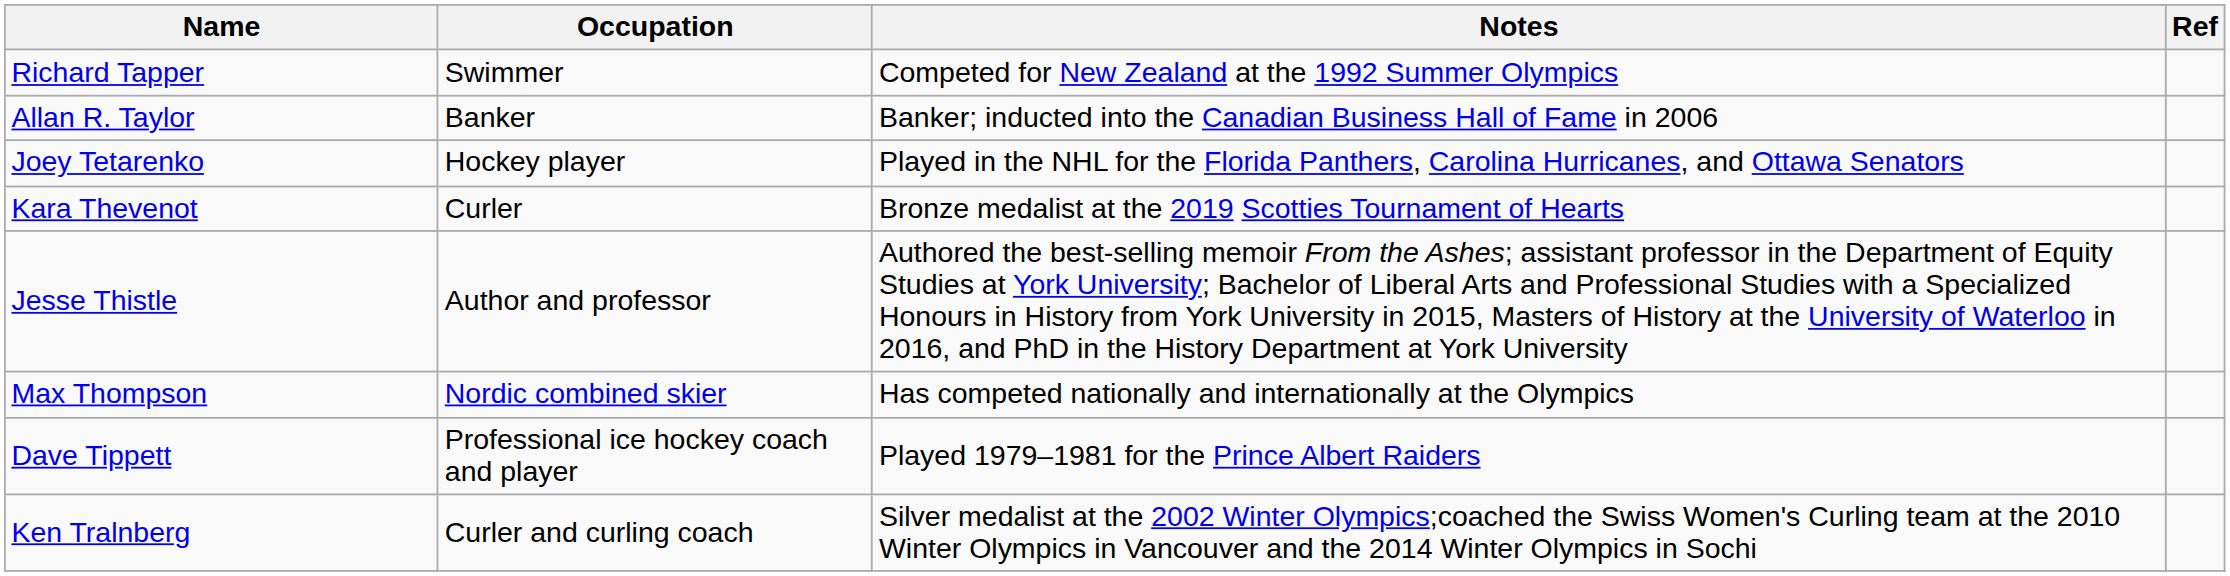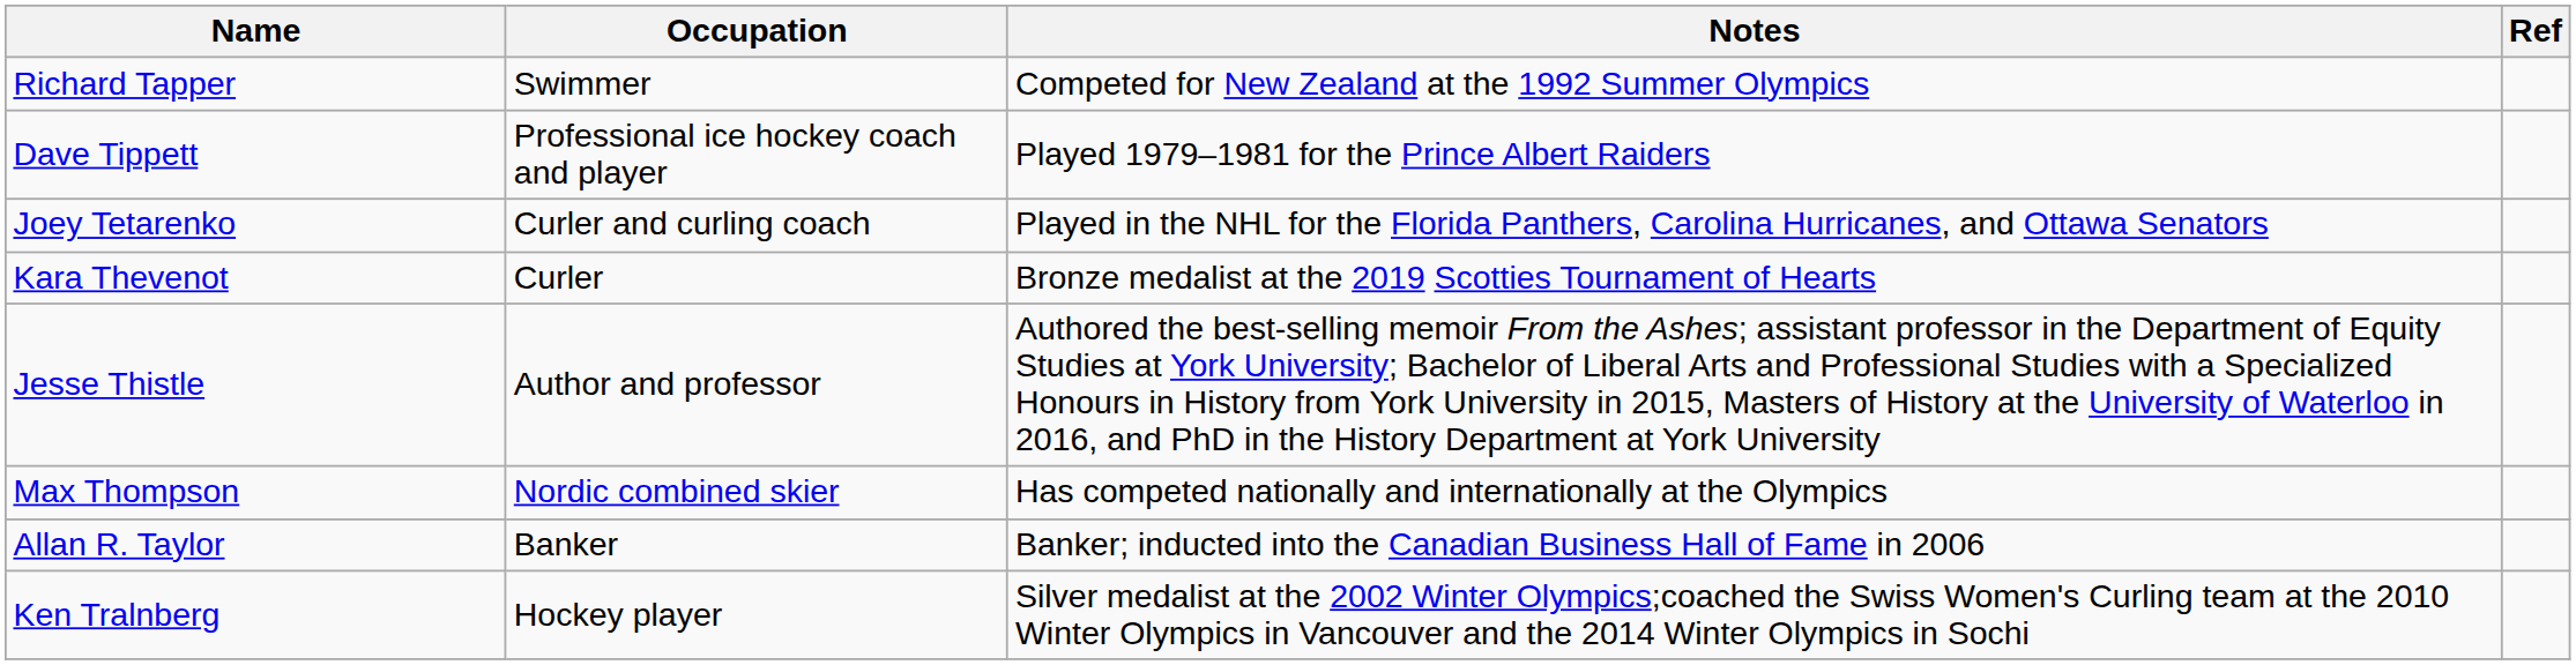 <table class="wikitable sortable">
 <tr align=left>
 <th style="width:20%;">Name</th>
 <th style="width:20%;">Occupation</th>
 <th style="width:60%;">Notes</th>
 <th style="width:20%;">Ref</th>
 </tr>
 <tr>
 <td><a href='#'>Richard Tapper</a></td>
 <td>Swimmer</td>
 <td>Competed for <a href='#'>New Zealand</a> at the <a href='#'>1992 Summer Olympics</a></td>
 <td></td>
 </tr>
 <tr>
-<td><a href='#'>Allan R. Taylor</a> </td>
-<td>Banker</td>
-<td>Banker; inducted into the <a href='#'>Canadian Business Hall of Fame</a> in 2006</td>
+<td><a href='#'>Dave Tippett</a></td>
+<td>Professional ice hockey coach and player</td>
+<td>Played 1979–1981 for the <a href='#'>Prince Albert Raiders</a></td>
 <td></td>
 </tr>
 <tr>
 <td><a href='#'>Joey Tetarenko</a></td>
-<td>Hockey player</td>
+<td>Curler and curling coach</td>
 <td>Played in the NHL for the <a href='#'>Florida Panthers</a>, <a href='#'>Carolina Hurricanes</a>, and <a href='#'>Ottawa Senators</a></td>
 <td></td>
 </tr>
 <tr>
 <td><a href='#'>Kara Thevenot</a></td>
 <td>Curler</td>
 <td>Bronze medalist at the <a href='#'>2019</a> <a href='#'>Scotties Tournament of Hearts</a></td>
 <td></td>
 </tr>
 <tr>
 <td><a href='#'>Jesse Thistle</a></td>
 <td>Author and professor</td>
 <td>Authored the best-selling memoir <em>From the Ashes</em>; assistant professor in the Department of Equity Studies at <a href='#'>York University</a>; Bachelor of Liberal Arts and Professional Studies with a Specialized Honours in History from York University in 2015, Masters of History at the <a href='#'>University of Waterloo</a> in 2016, and PhD in the History Department at York University</td>
 <td></td>
 </tr>
 <tr>
 <td><a href='#'>Max Thompson</a></td>
 <td><a href='#'>Nordic combined skier</a></td>
 <td>Has competed nationally and internationally at the Olympics</td>
 <td></td>
 </tr>
 <tr>
-<td><a href='#'>Dave Tippett</a></td>
-<td>Professional ice hockey coach and player</td>
-<td>Played 1979–1981 for the <a href='#'>Prince Albert Raiders</a></td>
+<td><a href='#'>Allan R. Taylor</a> </td>
+<td>Banker</td>
+<td>Banker; inducted into the <a href='#'>Canadian Business Hall of Fame</a> in 2006</td>
 <td></td>
 </tr>
 <tr>
 <td><a href='#'>Ken Tralnberg</a></td>
-<td>Curler and curling coach</td>
+<td>Hockey player</td>
 <td>Silver medalist at the <a href='#'>2002 Winter Olympics</a>;coached the Swiss Women's Curling team at the 2010 Winter Olympics in Vancouver and the 2014 Winter Olympics in Sochi</td>
 <td></td>
 </tr>
 </table>
